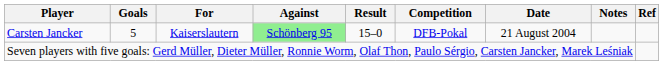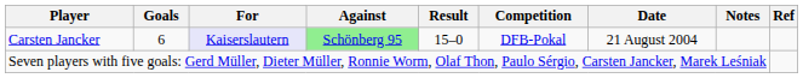 <table class="wikitable" style="text-align:center;">
 <tr>
 <th>Player</th>
 <th>Goals</th>
 <th>For</th>
 <th>Against</th>
 <th>Result</th>
 <th>Competition</th>
 <th>Date</th>
 <th>Notes</th>
 <th>Ref</th>
 </tr>
 <tr>
 <td align="left"><a href='#'>Carsten Jancker</a></td>
-<td>5</td>
-<td><a href='#'>Kaiserslautern</a></td>
+<td>6</td>
+<td style="background: lavender;"><a href='#'>Kaiserslautern</a></td>
 <td style="background: lightgreen;"><a href='#'>Schönberg 95</a></td>
 <td>15–0</td>
 <td><a href='#'>DFB-Pokal</a></td>
 <td>21 August 2004</td>
 <td></td>
 <td></td>
 </tr>
 <tr>
 <td style="text-align:left;" colspan="8">Seven players with five goals: <a href='#'>Gerd Müller</a>, <a href='#'>Dieter Müller</a>, <a href='#'>Ronnie Worm</a>, <a href='#'>Olaf Thon</a>, <a href='#'>Paulo Sérgio</a>, <a href='#'>Carsten Jancker</a>, <a href='#'>Marek Leśniak</a></td>
 <td></td>
 </tr>
 </table>
